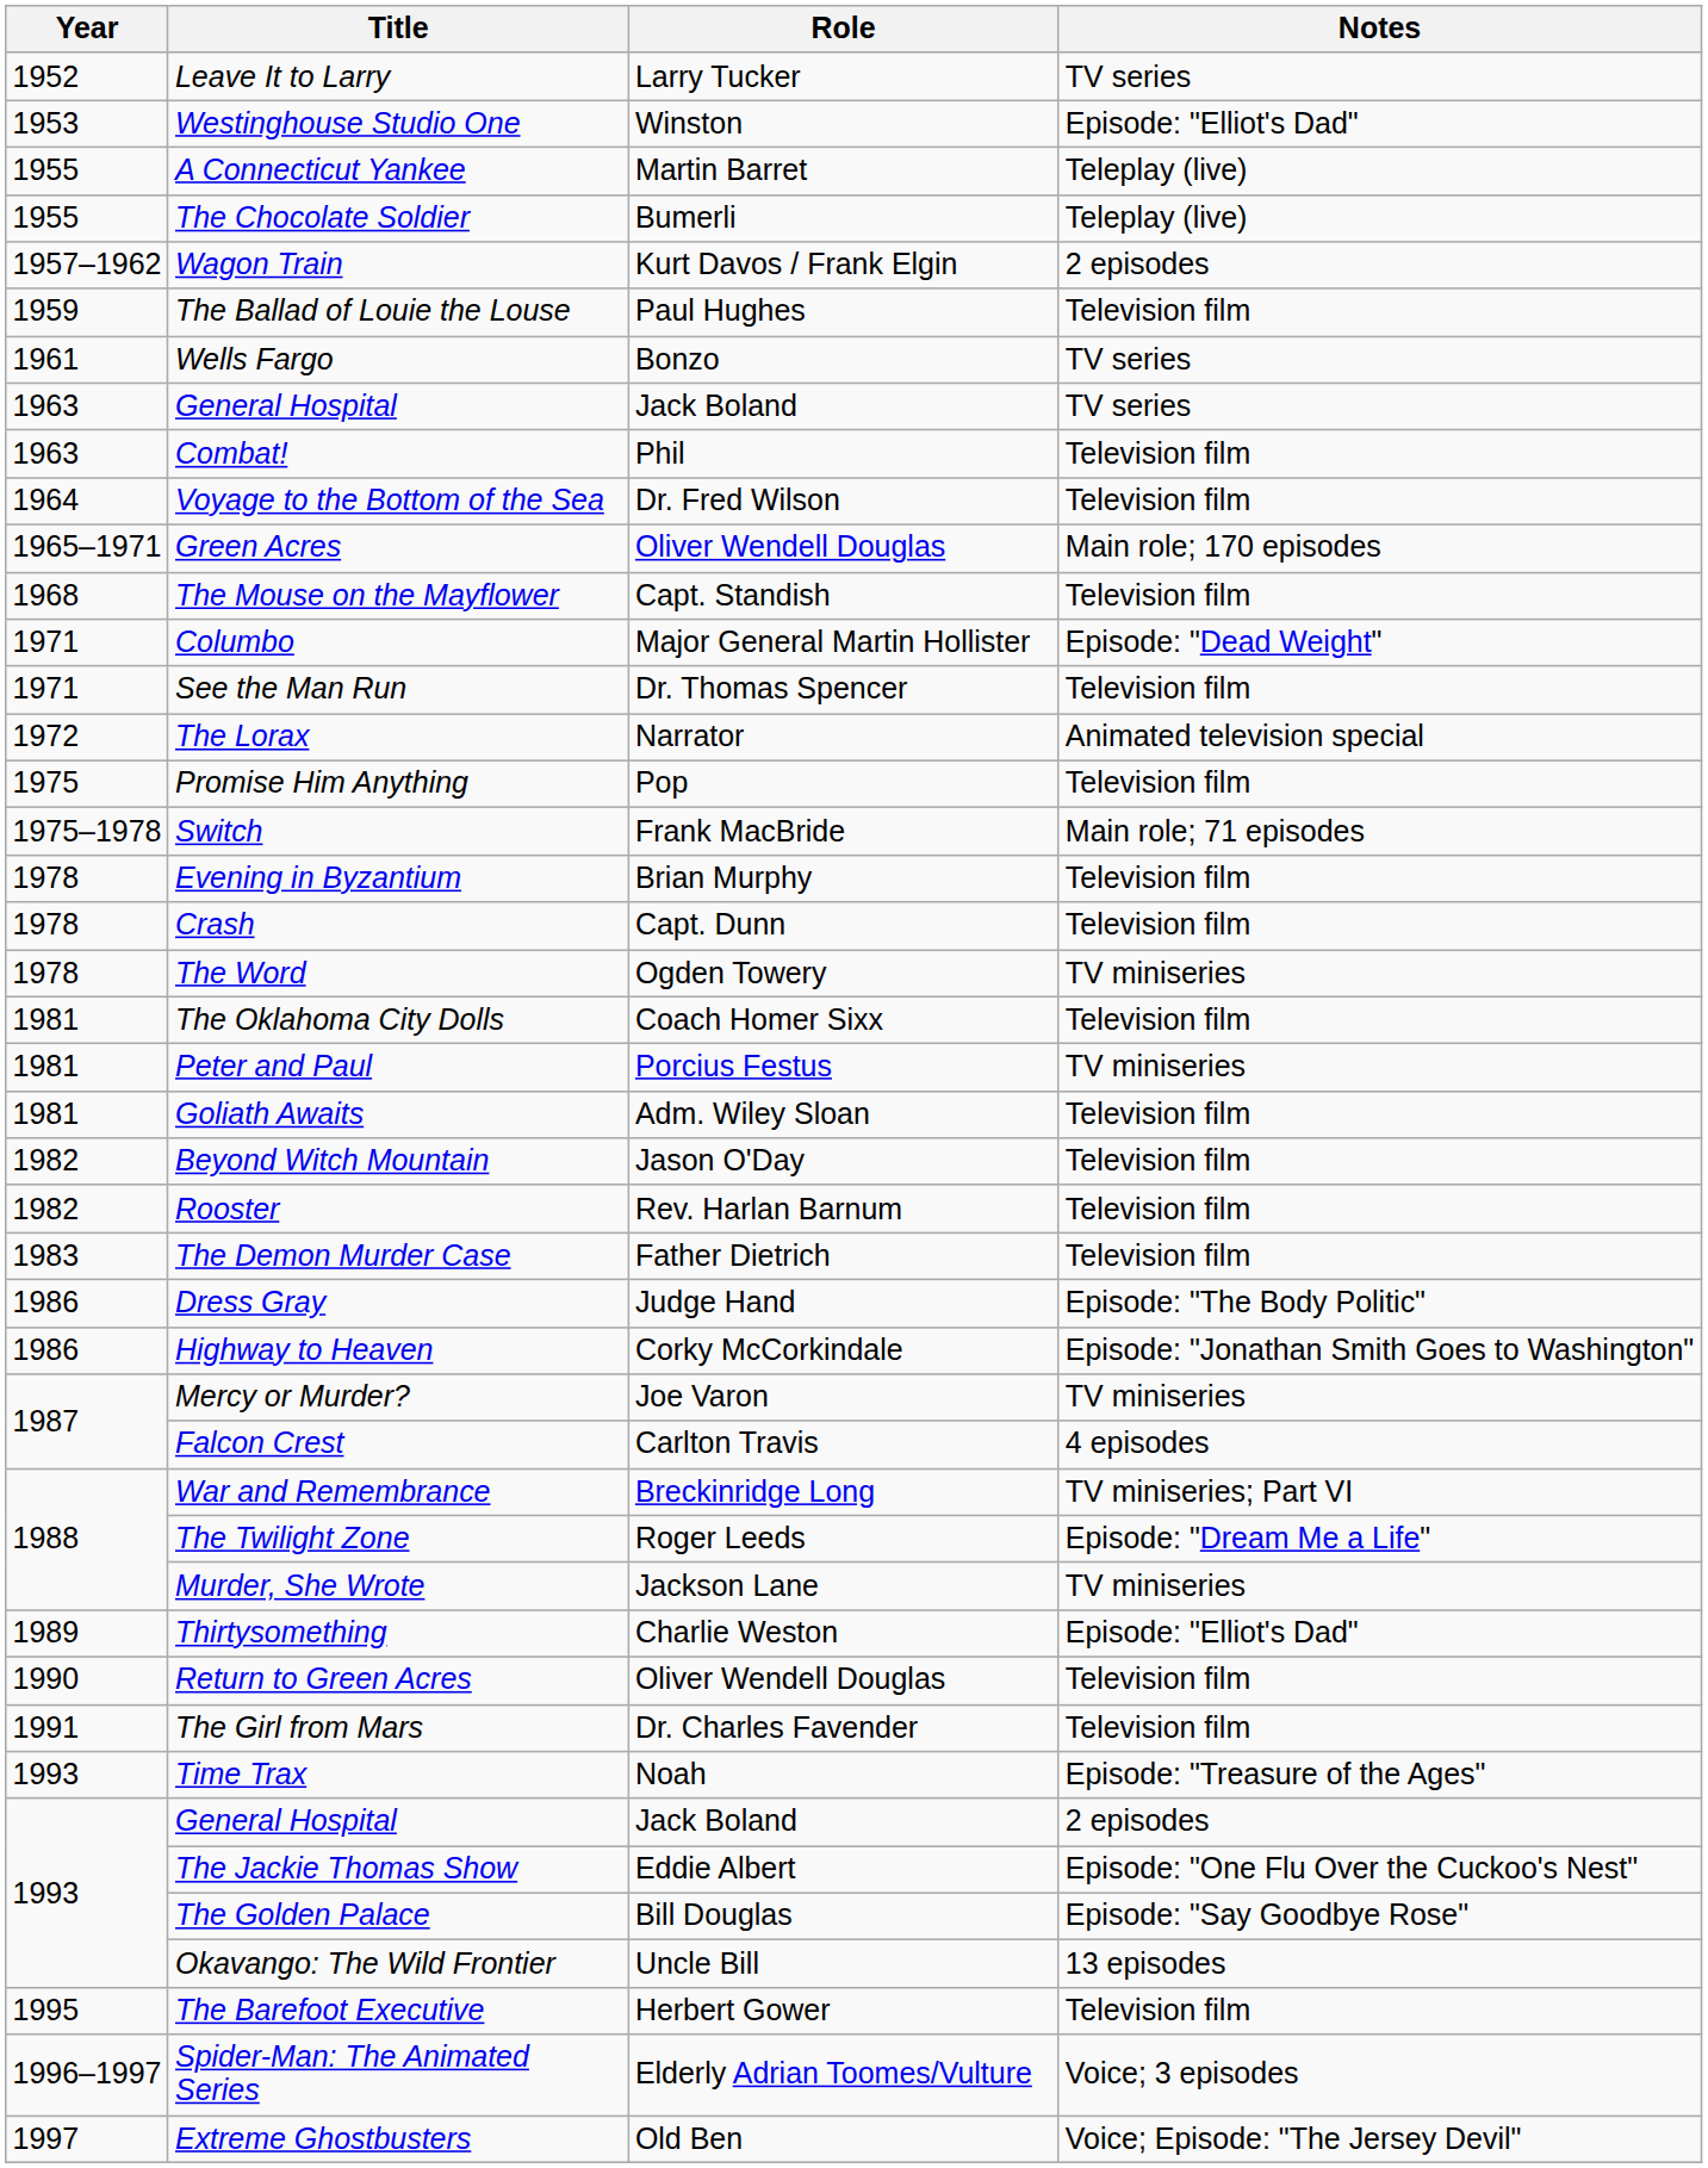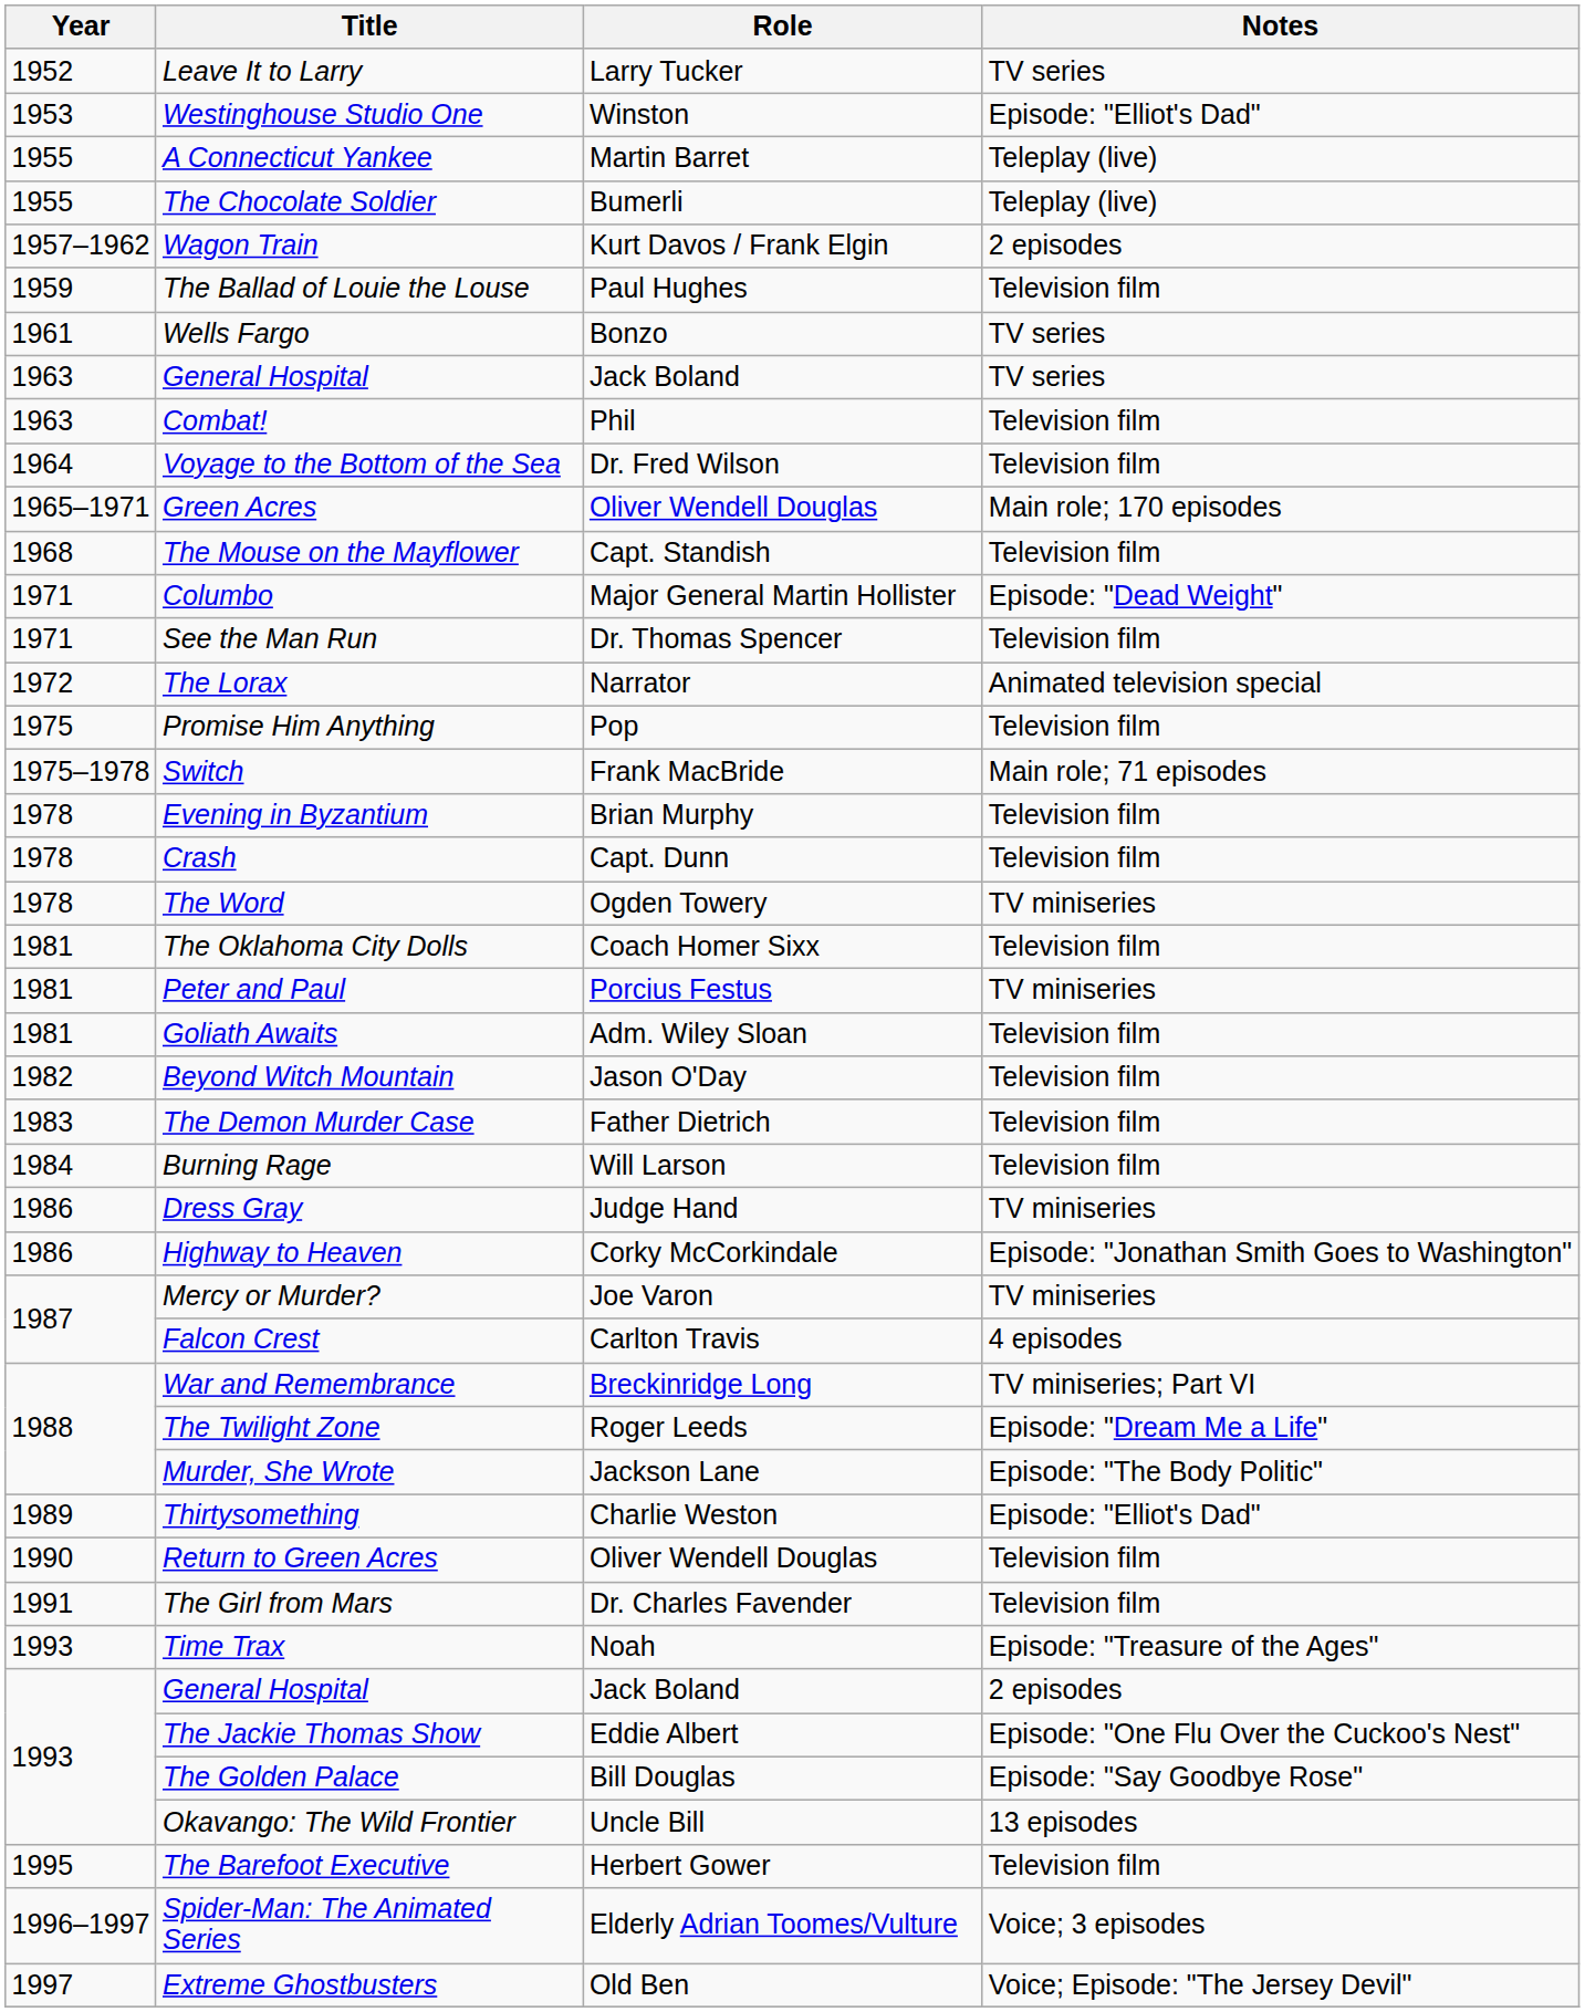 <table class="wikitable sortable plainrowheaders">
 <tr>
 <th scope="col">Year</th>
 <th scope="col" style="width:15em;">Title</th>
 <th scope="col" style="width:14em;">Role</th>
 <th scope="col">Notes</th>
 </tr>
 <tr>
 <td>1952</td>
 <td scope="row"><em>Leave It to Larry</em></td>
 <td>Larry Tucker</td>
 <td>TV series</td>
 </tr>
 <tr>
 <td>1953</td>
 <td scope="row"><em><a href='#'>Westinghouse Studio One</a></em></td>
 <td>Winston</td>
 <td>Episode: "Elliot's Dad"</td>
 </tr>
 <tr>
 <td>1955</td>
 <td scope="row"><em><a href='#'>A Connecticut Yankee</a></em></td>
 <td>Martin Barret</td>
 <td>Teleplay (live)</td>
 </tr>
 <tr>
 <td>1955</td>
 <td scope="row"><em><a href='#'>The Chocolate Soldier</a></em></td>
 <td>Bumerli</td>
 <td>Teleplay (live)</td>
 </tr>
 <tr>
 <td>1957–1962</td>
 <td scope="row"><em><a href='#'>Wagon Train</a></em></td>
 <td>Kurt Davos / Frank Elgin</td>
 <td>2 episodes</td>
 </tr>
 <tr>
 <td>1959</td>
 <td scope="row"><em>The Ballad of Louie the Louse</em></td>
 <td>Paul Hughes</td>
 <td>Television film</td>
 </tr>
 <tr>
 <td>1961</td>
 <td scope="row"><em>Wells Fargo</em></td>
 <td>Bonzo</td>
 <td>TV series</td>
 </tr>
 <tr>
 <td>1963</td>
 <td scope="row"><em><a href='#'>General Hospital</a></em></td>
 <td>Jack Boland</td>
 <td>TV series</td>
 </tr>
 <tr>
 <td>1963</td>
 <td scope="row"><em><a href='#'>Combat!</a></em></td>
 <td>Phil</td>
 <td>Television film</td>
 </tr>
 <tr>
 <td>1964</td>
 <td scope="“row”"><em><a href='#'>Voyage to the Bottom of the Sea</a></em></td>
 <td>Dr. Fred Wilson</td>
 <td>Television film</td>
 </tr>
 <tr>
 <td>1965–1971</td>
 <td scope="row"><em><a href='#'>Green Acres</a></em></td>
 <td><a href='#'>Oliver Wendell Douglas</a></td>
 <td>Main role; 170 episodes</td>
 </tr>
 <tr>
 <td>1968</td>
 <td scope="row"><em><a href='#'>The Mouse on the Mayflower</a></em></td>
 <td>Capt. Standish</td>
 <td>Television film</td>
 </tr>
 <tr>
 <td>1971</td>
 <td scope="row"><em><a href='#'>Columbo</a></em></td>
 <td>Major General Martin Hollister</td>
 <td>Episode: "<a href='#'>Dead Weight</a>"</td>
 </tr>
 <tr>
 <td>1971</td>
 <td scope="row"><em>See the Man Run</em></td>
 <td>Dr. Thomas Spencer</td>
 <td>Television film</td>
 </tr>
 <tr>
 <td>1972</td>
 <td scope="row"><em><a href='#'>The Lorax</a></em></td>
 <td>Narrator</td>
 <td>Animated television special</td>
 </tr>
 <tr>
 <td>1975</td>
 <td scope="row"><em>Promise Him Anything</em></td>
 <td>Pop</td>
 <td>Television film</td>
 </tr>
 <tr>
 <td>1975–1978</td>
 <td scope="row"><em><a href='#'>Switch</a></em></td>
 <td>Frank MacBride</td>
 <td>Main role; 71 episodes</td>
 </tr>
 <tr>
 <td>1978</td>
 <td scope="row"><em><a href='#'>Evening in Byzantium</a></em></td>
 <td>Brian Murphy</td>
 <td>Television film</td>
 </tr>
 <tr>
 <td>1978</td>
 <td scope="row"><em><a href='#'>Crash</a></em></td>
 <td>Capt. Dunn</td>
 <td>Television film</td>
 </tr>
 <tr>
 <td>1978</td>
 <td scope="row"><em><a href='#'>The Word</a></em></td>
 <td>Ogden Towery</td>
 <td>TV miniseries</td>
 </tr>
 <tr>
 <td>1981</td>
 <td scope="row"><em>The Oklahoma City Dolls</em></td>
 <td>Coach Homer Sixx</td>
 <td>Television film</td>
 </tr>
 <tr>
 <td>1981</td>
 <td scope="row"><em><a href='#'>Peter and Paul</a></em></td>
 <td><a href='#'>Porcius Festus</a></td>
 <td>TV miniseries</td>
 </tr>
 <tr>
 <td>1981</td>
 <td scope="row"><em><a href='#'>Goliath Awaits</a></em></td>
 <td>Adm. Wiley Sloan</td>
 <td>Television film</td>
 </tr>
 <tr>
 <td>1982</td>
 <td scope="row"><em><a href='#'>Beyond Witch Mountain</a></em></td>
 <td>Jason O'Day</td>
 <td>Television film</td>
 </tr>
 <tr>
-<td>1982</td>
-<td scope="row"><em><a href='#'>Rooster</a></em></td>
-<td>Rev. Harlan Barnum</td>
-<td>Television film</td>
-</tr>
-<tr>
 <td>1983</td>
 <td scope="row"><em><a href='#'>The Demon Murder Case</a></em></td>
 <td>Father Dietrich</td>
 <td>Television film</td>
 </tr>
 <tr>
+<td>1984</td>
+<td scope="row"><em>Burning Rage</em></td>
+<td>Will Larson</td>
+<td>Television film</td>
+</tr>
+<tr>
 <td>1986</td>
 <td scope="row"><em><a href='#'>Dress Gray</a></em></td>
 <td>Judge Hand</td>
-<td>Episode: "The Body Politic"</td>
+<td>TV miniseries</td>
 </tr>
 <tr>
 <td>1986</td>
 <td scope="row"><em><a href='#'>Highway to Heaven</a></em></td>
 <td>Corky McCorkindale</td>
 <td>Episode: "Jonathan Smith Goes to Washington"</td>
 </tr>
 <tr>
 <td rowspan=2>1987</td>
 <td scope="row"><em>Mercy or Murder?</em></td>
 <td>Joe Varon</td>
 <td>TV miniseries</td>
 </tr>
 <tr>
 <td scope="row"><em><a href='#'>Falcon Crest</a></em></td>
 <td>Carlton Travis</td>
 <td>4 episodes</td>
 </tr>
 <tr>
 <td rowspan=3>1988</td>
 <td scope="row"><em><a href='#'>War and Remembrance</a></em></td>
 <td><a href='#'>Breckinridge Long</a></td>
 <td>TV miniseries; Part VI</td>
 </tr>
 <tr>
 <td scope="row"><em><a href='#'>The Twilight Zone</a></em></td>
 <td>Roger Leeds</td>
 <td>Episode: "<a href='#'>Dream Me a Life</a>"</td>
 </tr>
 <tr>
 <td scope="row"><em><a href='#'>Murder, She Wrote</a></em></td>
 <td>Jackson Lane</td>
-<td>TV miniseries</td>
+<td>Episode: "The Body Politic"</td>
 </tr>
 <tr>
 <td>1989</td>
 <td scope="row"><em><a href='#'>Thirtysomething</a></em></td>
 <td>Charlie Weston</td>
 <td>Episode: "Elliot's Dad"</td>
 </tr>
 <tr>
 <td>1990</td>
 <td scope="row"><em><a href='#'>Return to Green Acres</a></em></td>
 <td>Oliver Wendell Douglas</td>
 <td>Television film</td>
 </tr>
 <tr>
 <td>1991</td>
 <td scope="row"><em>The Girl from Mars</em></td>
 <td>Dr. Charles Favender</td>
 <td>Television film</td>
 </tr>
 <tr>
 <td>1993</td>
 <td scope="row"><em><a href='#'>Time Trax</a></em></td>
 <td>Noah</td>
 <td>Episode: "Treasure of the Ages"</td>
 </tr>
 <tr>
 <td rowspan=4>1993</td>
 <td scope=row><em><a href='#'>General Hospital</a></em></td>
 <td>Jack Boland</td>
 <td>2 episodes</td>
 </tr>
 <tr>
 <td scope=row><em><a href='#'>The Jackie Thomas Show</a></em></td>
 <td>Eddie Albert</td>
 <td>Episode: "One Flu Over the Cuckoo's Nest"</td>
 </tr>
 <tr>
 <td scope="row"><em><a href='#'>The Golden Palace</a></em></td>
 <td>Bill Douglas</td>
 <td>Episode: "Say Goodbye Rose"</td>
 </tr>
 <tr>
 <td scope="row"><em>Okavango: The Wild Frontier</em></td>
 <td>Uncle Bill</td>
 <td>13 episodes</td>
 </tr>
 <tr>
 <td>1995</td>
 <td scope="row"><em><a href='#'>The Barefoot Executive</a></em></td>
 <td>Herbert Gower</td>
 <td>Television film</td>
 </tr>
 <tr>
 <td>1996–1997</td>
 <td scope="row"><em><a href='#'>Spider-Man: The Animated Series</a></em></td>
 <td>Elderly <a href='#'>Adrian Toomes/Vulture</a></td>
 <td>Voice; 3 episodes</td>
 </tr>
 <tr>
 <td>1997</td>
 <td scope="row"><em><a href='#'>Extreme Ghostbusters</a></em></td>
 <td>Old Ben</td>
 <td>Voice; Episode: "The Jersey Devil"</td>
 </tr>
 <tr>
 </tr>
 </table>
